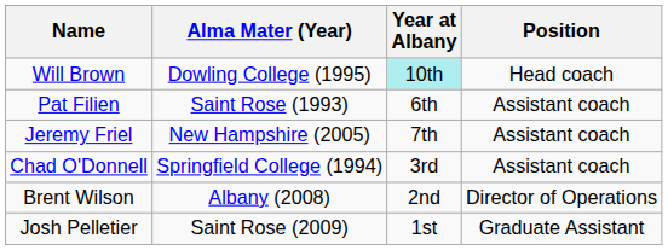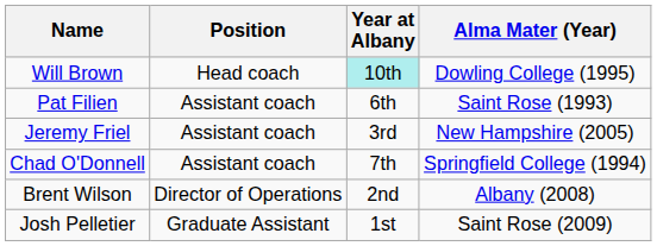 <table class="wikitable">
 <tr align="center">
 <th>Name</th>
+<th>Position</th>
+<th>Year at <br> Albany</th>
 <th><a href='#'>Alma Mater</a> (Year)</th>
-<th>Year at <br> Albany</th>
-<th>Position</th>
 </tr>
 <tr align="center">
 <td><a href='#'>Will Brown</a></td>
+<td>Head coach</td>
+<td style="background: paleturquoise;">10th</td>
 <td><a href='#'>Dowling College</a> (1995)</td>
-<td style="background: paleturquoise;">10th</td>
-<td>Head coach</td>
 </tr>
 <tr align="center">
 <td><a href='#'>Pat Filien</a></td>
+<td>Assistant coach</td>
+<td>6th</td>
 <td><a href='#'>Saint Rose</a> (1993)</td>
-<td>6th</td>
-<td>Assistant coach</td>
 </tr>
 <tr align="center">
 <td><a href='#'>Jeremy Friel</a></td>
+<td>Assistant coach</td>
+<td>3rd</td>
 <td><a href='#'>New Hampshire</a> (2005)</td>
-<td>7th</td>
-<td>Assistant coach</td>
 </tr>
 <tr align="center">
 <td><a href='#'>Chad O'Donnell</a></td>
+<td>Assistant coach</td>
+<td>7th</td>
 <td><a href='#'>Springfield College</a> (1994)</td>
-<td>3rd</td>
-<td>Assistant coach</td>
 </tr>
 <tr align="center">
 <td>Brent Wilson</td>
+<td>Director of Operations</td>
+<td>2nd</td>
 <td><a href='#'>Albany</a> (2008)</td>
-<td>2nd</td>
-<td>Director of Operations</td>
 </tr>
 <tr align="center">
 <td>Josh Pelletier</td>
+<td>Graduate Assistant</td>
+<td>1st</td>
 <td>Saint Rose (2009)</td>
-<td>1st</td>
-<td>Graduate Assistant</td>
 </tr>
 </table>
